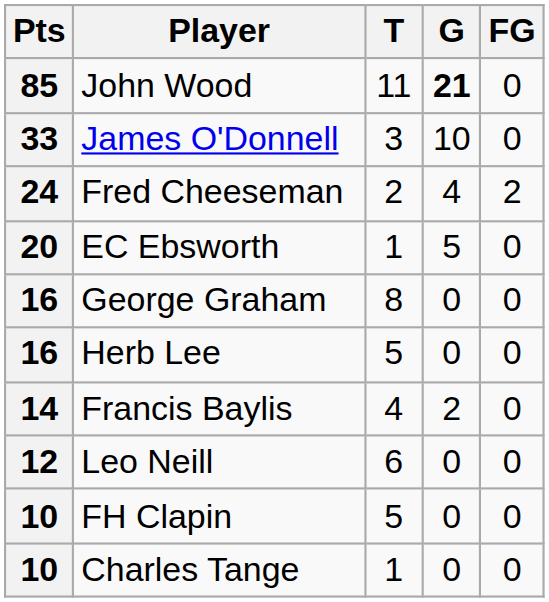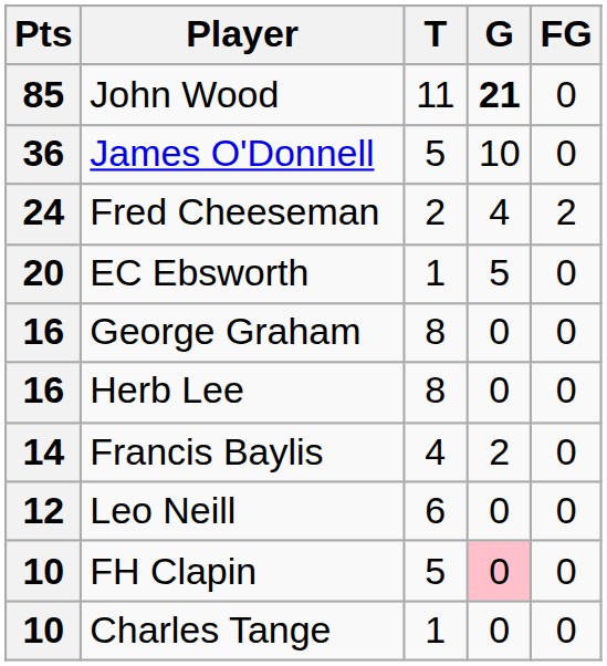 <table class="wikitable" style="text-align:center;">
 <tr>
 <th width="20">Pts</th>
 <th width="130">Player</th>
 <th width="20">T</th>
 <th width="20">G</th>
 <th width="20">FG</th>
 </tr>
 <tr>
 <th>85</th>
 <td style="text-align:left;"> John Wood</td>
 <td>11</td>
 <td><strong>21</strong></td>
 <td>0</td>
 </tr>
 <tr>
-<th>33</th>
+<th>36</th>
 <td style="text-align:left;"> <a href='#'>James O'Donnell</a></td>
-<td>3</td>
+<td>5</td>
 <td>10</td>
 <td>0</td>
 </tr>
 <tr>
 <th>24</th>
 <td style="text-align:left;"> Fred Cheeseman</td>
 <td>2</td>
 <td>4</td>
 <td>2</td>
 </tr>
 <tr>
 <th>20</th>
 <td style="text-align:left;"> EC Ebsworth</td>
 <td>1</td>
 <td>5</td>
 <td>0</td>
 </tr>
 <tr>
 <th>16</th>
 <td style="text-align:left;"> George Graham</td>
 <td>8</td>
 <td>0</td>
 <td>0</td>
 </tr>
 <tr>
 <th>16</th>
 <td style="text-align:left;"> Herb Lee</td>
-<td>5</td>
+<td>8</td>
 <td>0</td>
 <td>0</td>
 </tr>
 <tr>
 <th>14</th>
 <td style="text-align:left;"> Francis Baylis</td>
 <td>4</td>
 <td>2</td>
 <td>0</td>
 </tr>
 <tr>
 <th>12</th>
 <td style="text-align:left;"> Leo Neill</td>
 <td>6</td>
 <td>0</td>
 <td>0</td>
 </tr>
 <tr>
 <th>10</th>
 <td style="text-align:left;"> FH Clapin</td>
 <td>5</td>
-<td>0</td>
+<td style="background: pink;">0</td>
 <td>0</td>
 </tr>
 <tr>
 <th>10</th>
 <td style="text-align:left;"> Charles Tange</td>
 <td>1</td>
 <td>0</td>
 <td>0</td>
 </tr>
 </table>
